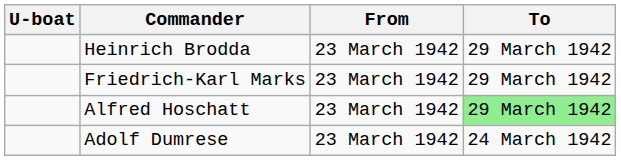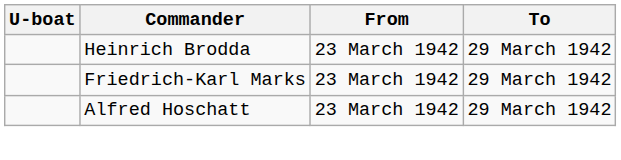 <table class="wikitable">
 <tr>
 <th>U-boat</th>
 <th>Commander</th>
 <th>From</th>
 <th>To</th>
 </tr>
 <tr>
 <td align="center"></td>
 <td align="left">Heinrich Brodda</td>
 <td align="right">23 March 1942</td>
 <td align="right">29 March 1942</td>
 </tr>
 <tr>
 <td align="center"></td>
 <td align="left">Friedrich-Karl Marks</td>
 <td align="right">23 March 1942</td>
 <td align="right">29 March 1942</td>
 </tr>
 <tr>
 <td align="center"></td>
 <td align="left">Alfred Hoschatt</td>
 <td align="right">23 March 1942</td>
-<td align="right" style="background: lightgreen;">29 March 1942</td>
-</tr>
-<tr>
-<td align="center"></td>
-<td align="left">Adolf Dumrese</td>
-<td align="right">23 March 1942</td>
-<td align="right">24 March 1942</td>
+<td align="right">29 March 1942</td>
 </tr>
 </table>
